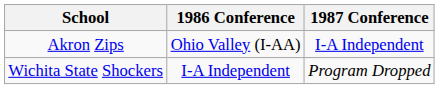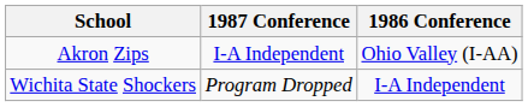 <table class="wikitable sortable">
 <tr>
 <th>School</th>
+<th>1987 Conference</th>
 <th>1986 Conference</th>
-<th>1987 Conference</th>
 </tr>
 <tr style="text-align:center;">
 <td><a href='#'>Akron</a> <a href='#'>Zips</a></td>
+<td><a href='#'>I-A Independent</a></td>
 <td><a href='#'>Ohio Valley</a> (I-AA)</td>
-<td><a href='#'>I-A Independent</a></td>
 </tr>
 <tr style="text-align:center;">
 <td><a href='#'>Wichita State</a> <a href='#'>Shockers</a></td>
+<td><em>Program Dropped</em></td>
 <td><a href='#'>I-A Independent</a></td>
-<td><em>Program Dropped</em></td>
 </tr>
 </table>
